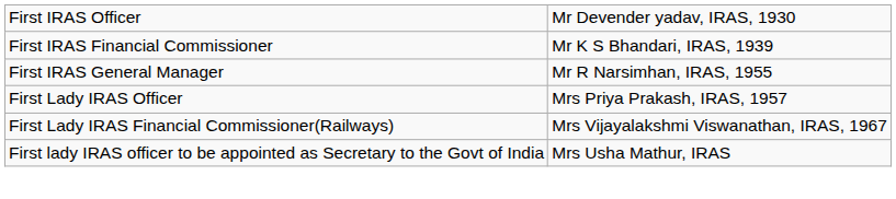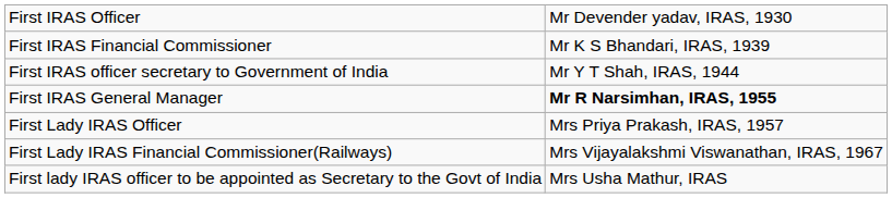 <table class="wikitable">
 <tr>
 <td>First IRAS Officer</td>
 <td>Mr Devender yadav, IRAS, 1930</td>
 </tr>
 <tr>
 <td>First IRAS Financial Commissioner</td>
 <td>Mr K S Bhandari, IRAS, 1939</td>
 </tr>
 <tr>
+<td>First IRAS officer secretary to Government of India</td>
+<td>Mr Y T Shah, IRAS, 1944</td>
+</tr>
+<tr>
 <td>First IRAS General Manager</td>
-<td>Mr R Narsimhan, IRAS, 1955</td>
+<td><strong>Mr R Narsimhan, IRAS, 1955</strong></td>
 </tr>
 <tr>
 <td>First Lady IRAS Officer</td>
 <td>Mrs Priya Prakash, IRAS, 1957</td>
 </tr>
 <tr>
 <td>First Lady IRAS Financial Commissioner(Railways)</td>
 <td>Mrs Vijayalakshmi Viswanathan, IRAS, 1967</td>
 </tr>
 <tr>
 <td>First lady IRAS officer to be appointed as Secretary to the Govt of India</td>
 <td>Mrs Usha Mathur, IRAS</td>
 </tr>
 </table>
